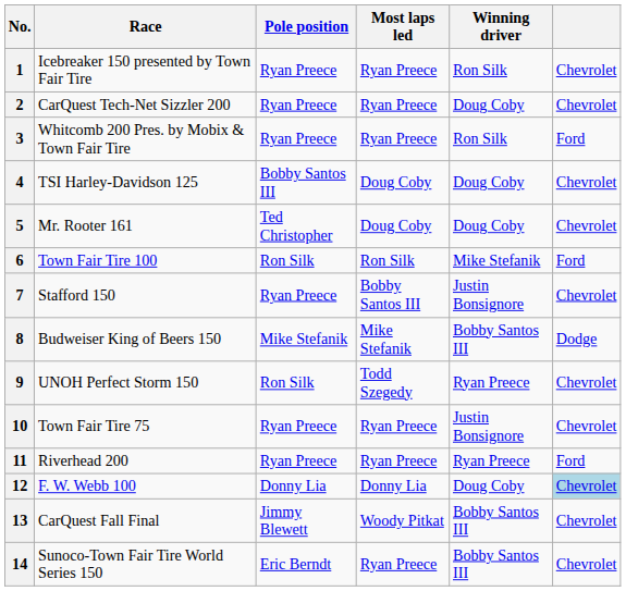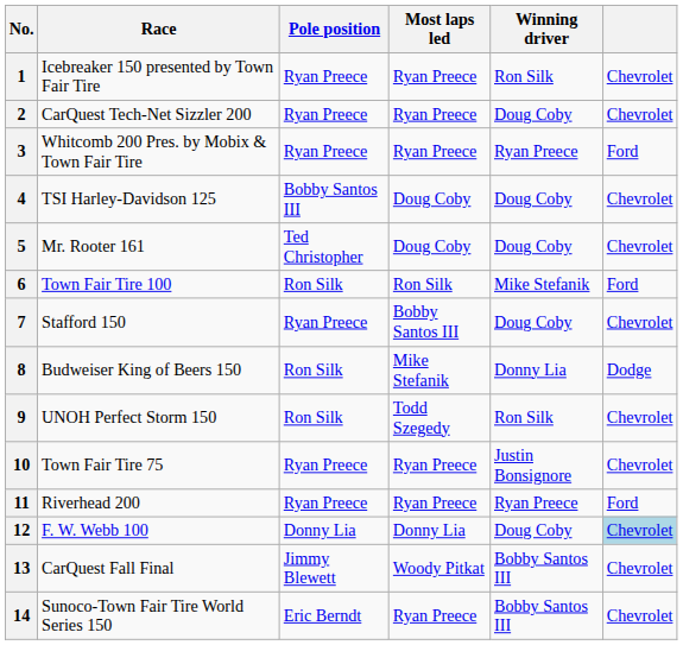 <table class="wikitable sortable" style="font-size:95%">
 <tr>
 <th>No.</th>
 <th>Race</th>
 <th><a href='#'>Pole position</a></th>
 <th>Most laps led</th>
 <th>Winning driver</th>
 <th></th>
 </tr>
 <tr>
 <th>1</th>
 <td>Icebreaker 150 presented by Town Fair Tire</td>
 <td><a href='#'>Ryan Preece</a></td>
 <td><a href='#'>Ryan Preece</a></td>
 <td><a href='#'>Ron Silk</a></td>
 <td><a href='#'>Chevrolet</a></td>
 </tr>
 <tr>
 <th>2</th>
 <td>CarQuest Tech-Net Sizzler 200</td>
 <td><a href='#'>Ryan Preece</a></td>
 <td><a href='#'>Ryan Preece</a></td>
 <td><a href='#'>Doug Coby</a></td>
 <td><a href='#'>Chevrolet</a></td>
 </tr>
 <tr>
 <th>3</th>
 <td>Whitcomb 200 Pres. by Mobix & Town Fair Tire</td>
 <td><a href='#'>Ryan Preece</a></td>
 <td><a href='#'>Ryan Preece</a></td>
-<td><a href='#'>Ron Silk</a></td>
+<td><a href='#'>Ryan Preece</a></td>
 <td><a href='#'>Ford</a></td>
 </tr>
 <tr>
 <th>4</th>
 <td>TSI Harley-Davidson 125</td>
 <td><a href='#'>Bobby Santos III</a></td>
 <td><a href='#'>Doug Coby</a></td>
 <td><a href='#'>Doug Coby</a></td>
 <td><a href='#'>Chevrolet</a></td>
 </tr>
 <tr>
 <th>5</th>
 <td>Mr. Rooter 161</td>
 <td><a href='#'>Ted Christopher</a></td>
 <td><a href='#'>Doug Coby</a></td>
 <td><a href='#'>Doug Coby</a></td>
 <td><a href='#'>Chevrolet</a></td>
 </tr>
 <tr>
 <th>6</th>
 <td><a href='#'>Town Fair Tire 100</a></td>
 <td><a href='#'>Ron Silk</a></td>
 <td><a href='#'>Ron Silk</a></td>
 <td><a href='#'>Mike Stefanik</a></td>
 <td><a href='#'>Ford</a></td>
 </tr>
 <tr>
 <th>7</th>
 <td>Stafford 150</td>
 <td><a href='#'>Ryan Preece</a></td>
 <td><a href='#'>Bobby Santos III</a></td>
-<td><a href='#'>Justin Bonsignore</a></td>
+<td><a href='#'>Doug Coby</a></td>
 <td><a href='#'>Chevrolet</a></td>
 </tr>
 <tr>
 <th>8</th>
 <td>Budweiser King of Beers 150</td>
+<td><a href='#'>Ron Silk</a></td>
 <td><a href='#'>Mike Stefanik</a></td>
-<td><a href='#'>Mike Stefanik</a></td>
-<td><a href='#'>Bobby Santos III</a></td>
+<td><a href='#'>Donny Lia</a></td>
 <td><a href='#'>Dodge</a></td>
 </tr>
 <tr>
 <th>9</th>
 <td>UNOH Perfect Storm 150</td>
 <td><a href='#'>Ron Silk</a></td>
 <td><a href='#'>Todd Szegedy</a></td>
-<td><a href='#'>Ryan Preece</a></td>
+<td><a href='#'>Ron Silk</a></td>
 <td><a href='#'>Chevrolet</a></td>
 </tr>
 <tr>
 <th>10</th>
 <td>Town Fair Tire 75</td>
 <td><a href='#'>Ryan Preece</a></td>
 <td><a href='#'>Ryan Preece</a></td>
 <td><a href='#'>Justin Bonsignore</a></td>
 <td><a href='#'>Chevrolet</a></td>
 </tr>
 <tr>
 <th>11</th>
 <td>Riverhead 200</td>
 <td><a href='#'>Ryan Preece</a></td>
 <td><a href='#'>Ryan Preece</a></td>
 <td><a href='#'>Ryan Preece</a></td>
 <td><a href='#'>Ford</a></td>
 </tr>
 <tr>
 <th>12</th>
 <td><a href='#'>F. W. Webb 100</a></td>
 <td><a href='#'>Donny Lia</a></td>
 <td><a href='#'>Donny Lia</a></td>
 <td><a href='#'>Doug Coby</a></td>
 <td style="background: lightblue;"><a href='#'>Chevrolet</a></td>
 </tr>
 <tr>
 <th>13</th>
 <td>CarQuest Fall Final</td>
 <td><a href='#'>Jimmy Blewett</a></td>
 <td><a href='#'>Woody Pitkat</a></td>
 <td><a href='#'>Bobby Santos III</a></td>
 <td><a href='#'>Chevrolet</a></td>
 </tr>
 <tr>
 <th>14</th>
 <td>Sunoco-Town Fair Tire World Series 150</td>
 <td><a href='#'>Eric Berndt</a></td>
 <td><a href='#'>Ryan Preece</a></td>
 <td><a href='#'>Bobby Santos III</a></td>
 <td><a href='#'>Chevrolet</a></td>
 </tr>
 </table>
